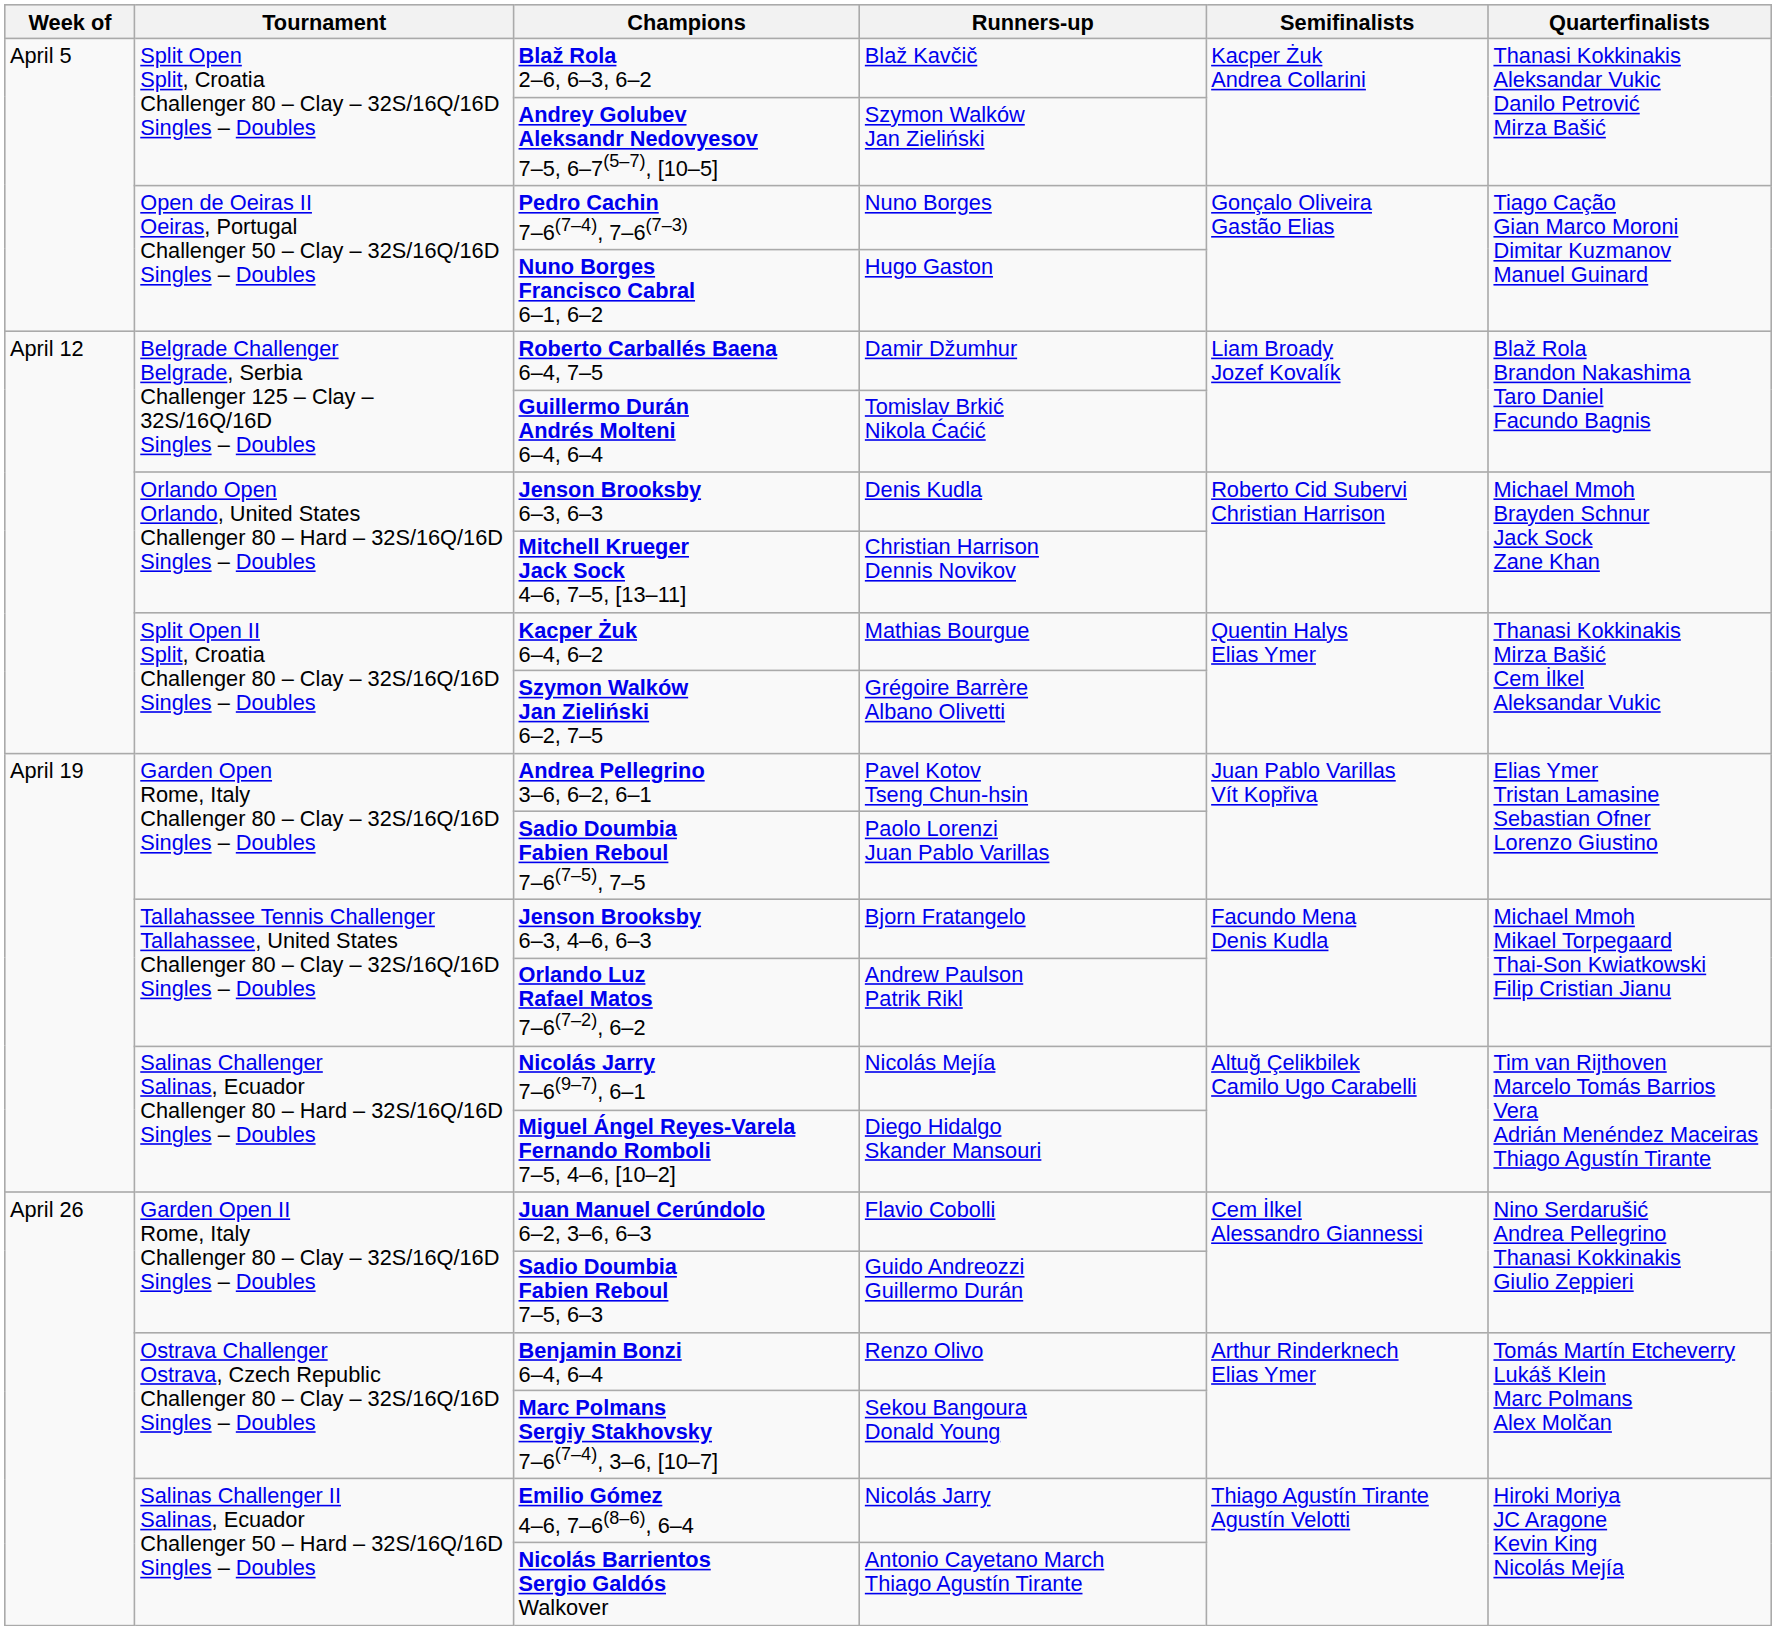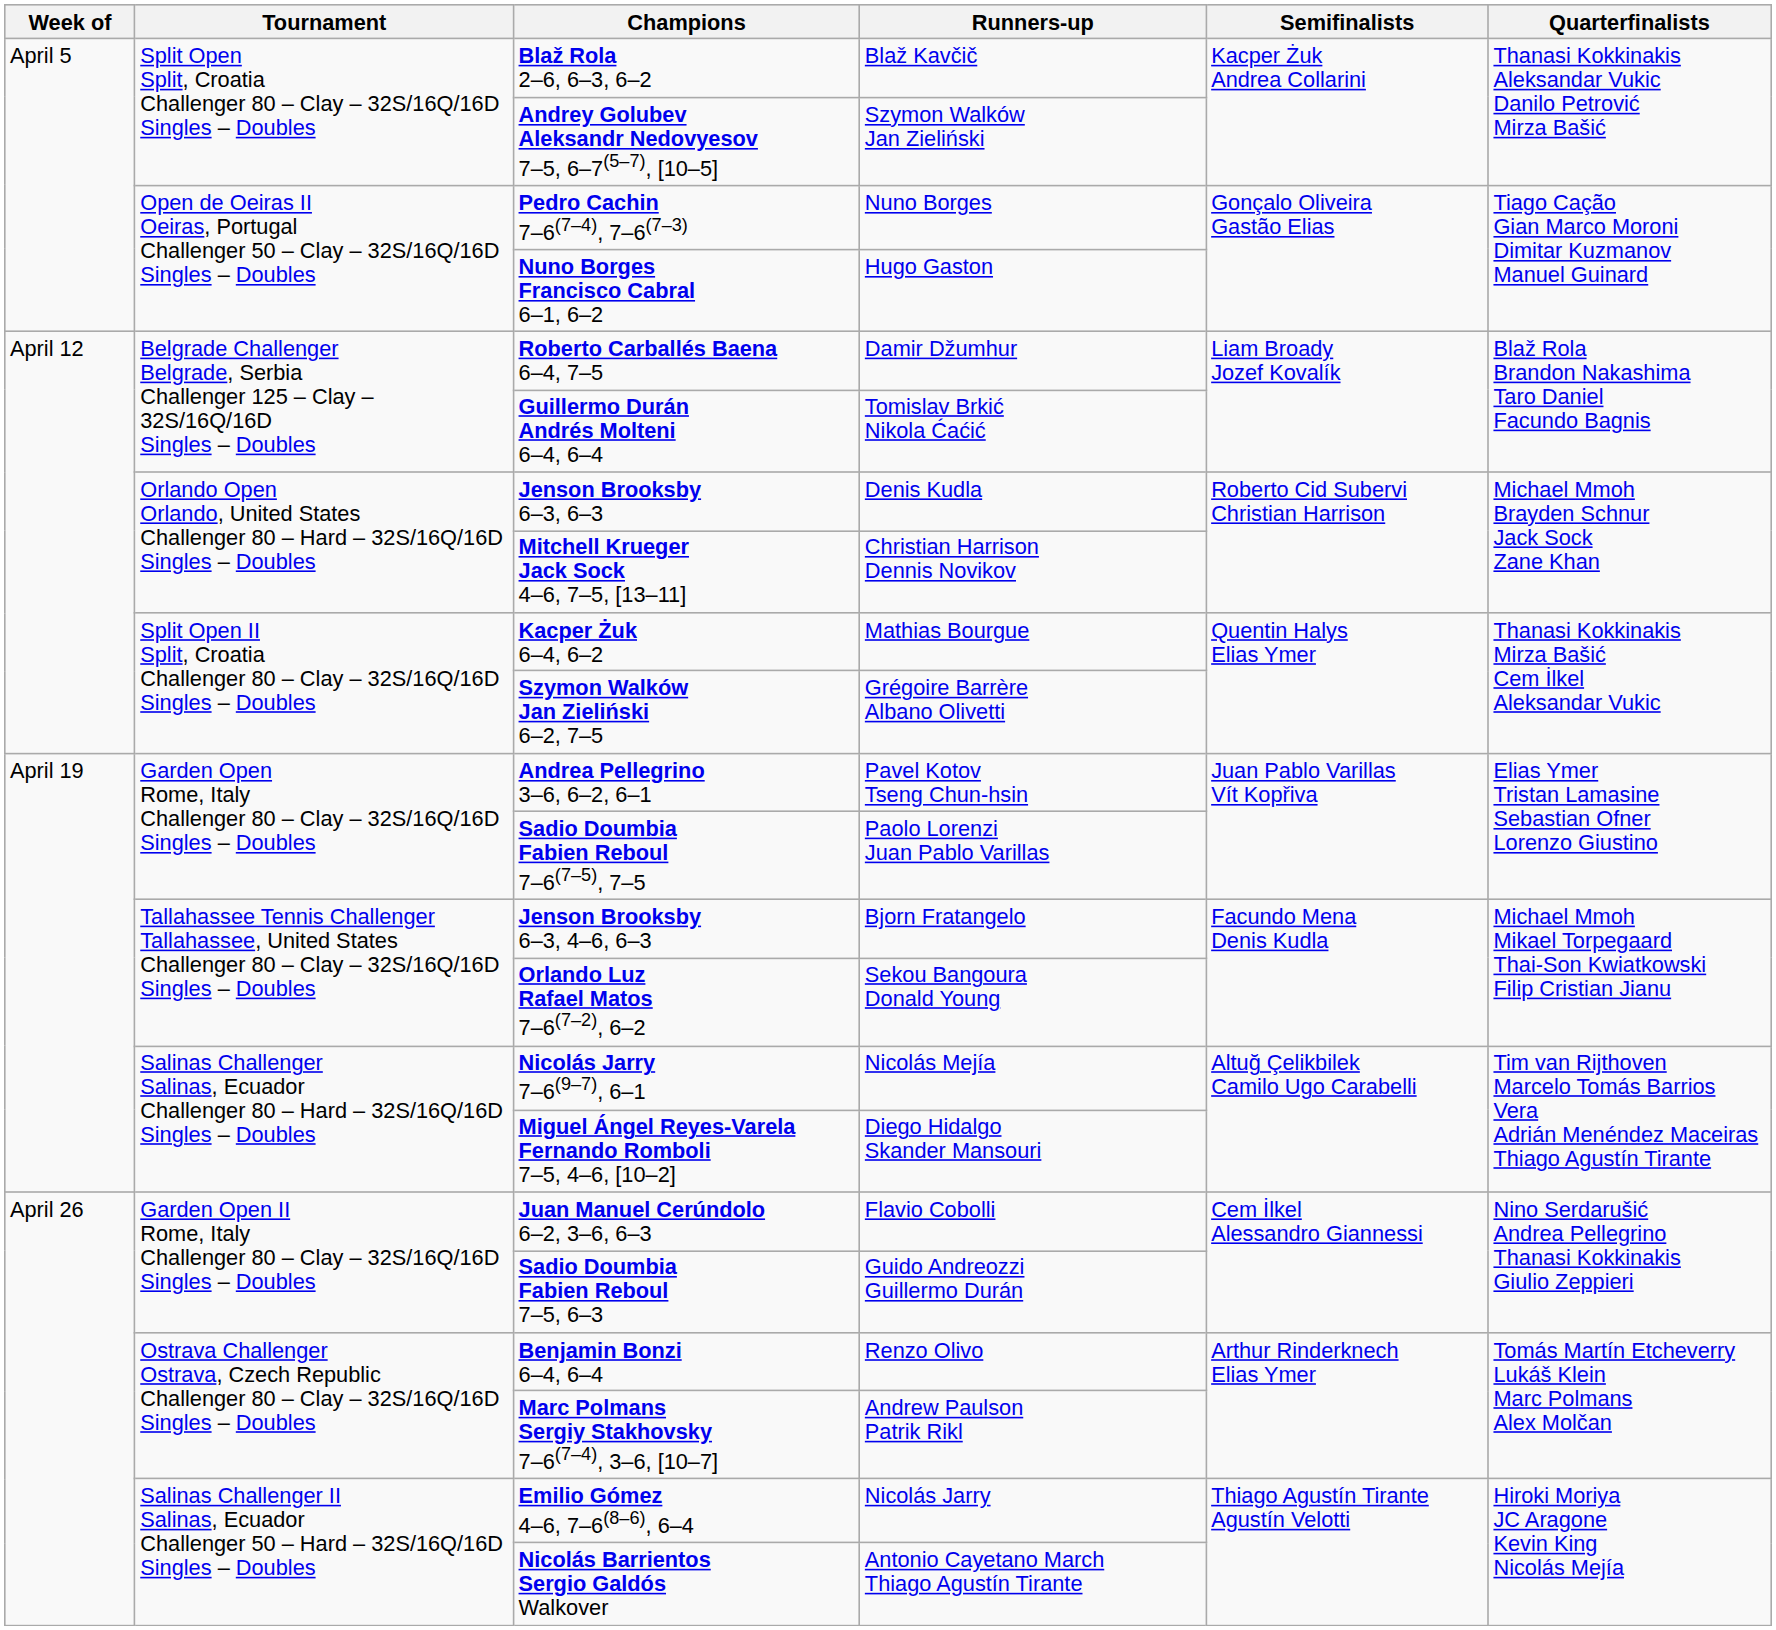 <table class="wikitable" style="font-size:85%;">
 <tr>
 <th width="75">Week of</th>
 <th width="230">Tournament</th>
 <th width="210">Champions</th>
 <th width="210">Runners-up</th>
 <th width="170">Semifinalists</th>
 <th width="170">Quarterfinalists</th>
 </tr>
 <tr valign=top>
 <td rowspan=4>April 5</td>
 <td rowspan=2><a href='#'>Split Open</a><br><a href='#'>Split</a>, Croatia <br> Challenger 80 – Clay – 32S/16Q/16D<br><a href='#'>Singles</a> – <a href='#'>Doubles</a></td>
 <td> <strong><a href='#'>Blaž Rola</a></strong><br>2–6, 6–3, 6–2</td>
 <td> <a href='#'>Blaž Kavčič</a></td>
 <td rowspan=2> <a href='#'>Kacper Żuk</a> <br>  <a href='#'>Andrea Collarini</a></td>
 <td rowspan=2> <a href='#'>Thanasi Kokkinakis</a> <br> <a href='#'>Aleksandar Vukic</a> <br> <a href='#'>Danilo Petrović</a> <br>  <a href='#'>Mirza Bašić</a></td>
 </tr>
 <tr valign=top>
 <td> <strong><a href='#'>Andrey Golubev</a></strong><br> <strong><a href='#'>Aleksandr Nedovyesov</a></strong><br>7–5, 6–7<sup>(5–7)</sup>, [10–5]</td>
 <td> <a href='#'>Szymon Walków</a><br> <a href='#'>Jan Zieliński</a></td>
 </tr>
 <tr valign=top>
 <td rowspan=2><a href='#'>Open de Oeiras II</a><br><a href='#'>Oeiras</a>, Portugal <br> Challenger 50 – Clay – 32S/16Q/16D<br><a href='#'>Singles</a> – <a href='#'>Doubles</a></td>
 <td> <strong><a href='#'>Pedro Cachin</a></strong><br>7–6<sup>(7–4)</sup>, 7–6<sup>(7–3)</sup></td>
 <td> <a href='#'>Nuno Borges</a></td>
 <td rowspan=2> <a href='#'>Gonçalo Oliveira</a> <br>  <a href='#'>Gastão Elias</a></td>
 <td rowspan=2> <a href='#'>Tiago Cação</a> <br>  <a href='#'>Gian Marco Moroni</a> <br> <a href='#'>Dimitar Kuzmanov</a> <br> <a href='#'>Manuel Guinard</a></td>
 </tr>
 <tr valign=top>
 <td> <strong><a href='#'>Nuno Borges</a></strong><br> <strong><a href='#'>Francisco Cabral</a></strong><br>6–1, 6–2</td>
 <td> <a href='#'>Hugo Gaston</a></td>
 </tr>
 <tr valign=top>
 <td rowspan=6>April 12</td>
 <td rowspan=2><a href='#'>Belgrade Challenger</a><br><a href='#'>Belgrade</a>, Serbia <br> Challenger 125 – Clay – 32S/16Q/16D<br><a href='#'>Singles</a> – <a href='#'>Doubles</a></td>
 <td> <strong><a href='#'>Roberto Carballés Baena</a></strong><br>6–4, 7–5</td>
 <td> <a href='#'>Damir Džumhur</a></td>
 <td rowspan=2> <a href='#'>Liam Broady</a> <br>  <a href='#'>Jozef Kovalík</a></td>
 <td rowspan=2> <a href='#'>Blaž Rola</a> <br>  <a href='#'>Brandon Nakashima</a> <br> <a href='#'>Taro Daniel</a> <br>  <a href='#'>Facundo Bagnis</a></td>
 </tr>
 <tr valign=top>
 <td> <strong><a href='#'>Guillermo Durán</a></strong><br> <strong><a href='#'>Andrés Molteni</a></strong><br>6–4, 6–4</td>
 <td> <a href='#'>Tomislav Brkić</a><br> <a href='#'>Nikola Ćaćić</a></td>
 </tr>
 <tr valign=top>
 <td rowspan=2><a href='#'>Orlando Open</a><br><a href='#'>Orlando</a>, United States <br> Challenger 80 – Hard – 32S/16Q/16D<br><a href='#'>Singles</a> – <a href='#'>Doubles</a></td>
 <td> <strong><a href='#'>Jenson Brooksby</a></strong><br>6–3, 6–3</td>
 <td> <a href='#'>Denis Kudla</a></td>
 <td rowspan=2> <a href='#'>Roberto Cid Subervi</a> <br>  <a href='#'>Christian Harrison</a></td>
 <td rowspan=2> <a href='#'>Michael Mmoh</a> <br>  <a href='#'>Brayden Schnur</a> <br> <a href='#'>Jack Sock</a> <br>  <a href='#'>Zane Khan</a></td>
 </tr>
 <tr valign=top>
 <td> <strong><a href='#'>Mitchell Krueger</a></strong><br> <strong><a href='#'>Jack Sock</a></strong><br>4–6, 7–5, [13–11]</td>
 <td> <a href='#'>Christian Harrison</a><br> <a href='#'>Dennis Novikov</a></td>
 </tr>
 <tr valign=top>
 <td rowspan=2><a href='#'>Split Open II</a><br><a href='#'>Split</a>, Croatia <br> Challenger 80 – Clay – 32S/16Q/16D<br><a href='#'>Singles</a> – <a href='#'>Doubles</a></td>
 <td> <strong><a href='#'>Kacper Żuk</a></strong><br>6–4, 6–2</td>
 <td> <a href='#'>Mathias Bourgue</a></td>
 <td rowspan=2> <a href='#'>Quentin Halys</a> <br>  <a href='#'>Elias Ymer</a></td>
 <td rowspan=2> <a href='#'>Thanasi Kokkinakis</a> <br> <a href='#'>Mirza Bašić</a> <br> <a href='#'>Cem İlkel</a> <br>  <a href='#'>Aleksandar Vukic</a></td>
 </tr>
 <tr valign=top>
 <td> <strong><a href='#'>Szymon Walków</a></strong><br> <strong><a href='#'>Jan Zieliński</a></strong><br>6–2, 7–5</td>
 <td> <a href='#'>Grégoire Barrère</a><br> <a href='#'>Albano Olivetti</a></td>
 </tr>
 <tr valign=top>
 <td rowspan=6>April 19</td>
 <td rowspan=2><a href='#'>Garden Open</a><br>Rome, Italy <br> Challenger 80 – Clay – 32S/16Q/16D<br><a href='#'>Singles</a> – <a href='#'>Doubles</a></td>
 <td> <strong><a href='#'>Andrea Pellegrino</a></strong><br>3–6, 6–2, 6–1</td>
 <td> <a href='#'>Pavel Kotov</a><br> <a href='#'>Tseng Chun-hsin</a></td>
 <td rowspan=2> <a href='#'>Juan Pablo Varillas</a> <br>  <a href='#'>Vít Kopřiva</a></td>
 <td rowspan=2> <a href='#'>Elias Ymer</a> <br> <a href='#'>Tristan Lamasine</a> <br> <a href='#'>Sebastian Ofner</a> <br>  <a href='#'>Lorenzo Giustino</a></td>
 </tr>
 <tr valign=top>
 <td> <strong><a href='#'>Sadio Doumbia</a></strong><br> <strong><a href='#'>Fabien Reboul</a></strong><br>7–6<sup>(7–5)</sup>, 7–5</td>
 <td> <a href='#'>Paolo Lorenzi</a><br> <a href='#'>Juan Pablo Varillas</a></td>
 </tr>
 <tr valign=top>
 <td rowspan=2><a href='#'>Tallahassee Tennis Challenger</a><br><a href='#'>Tallahassee</a>, United States <br> Challenger 80 – Clay – 32S/16Q/16D<br><a href='#'>Singles</a> – <a href='#'>Doubles</a></td>
 <td> <strong><a href='#'>Jenson Brooksby</a></strong><br>6–3, 4–6, 6–3</td>
 <td> <a href='#'>Bjorn Fratangelo</a></td>
 <td rowspan=2> <a href='#'>Facundo Mena</a> <br>  <a href='#'>Denis Kudla</a></td>
 <td rowspan=2> <a href='#'>Michael Mmoh</a> <br> <a href='#'>Mikael Torpegaard</a> <br> <a href='#'>Thai-Son Kwiatkowski</a> <br>  <a href='#'>Filip Cristian Jianu</a></td>
 </tr>
 <tr valign=top>
 <td> <strong><a href='#'>Orlando Luz</a></strong><br> <strong><a href='#'>Rafael Matos</a></strong><br>7–6<sup>(7–2)</sup>, 6–2</td>
-<td> <a href='#'>Andrew Paulson</a><br> <a href='#'>Patrik Rikl</a></td>
+<td> <a href='#'>Sekou Bangoura</a><br> <a href='#'>Donald Young</a></td>
 </tr>
 <tr valign=top>
 <td rowspan=2><a href='#'>Salinas Challenger</a><br><a href='#'>Salinas</a>, Ecuador <br> Challenger 80 – Hard – 32S/16Q/16D<br><a href='#'>Singles</a> – <a href='#'>Doubles</a></td>
 <td> <strong><a href='#'>Nicolás Jarry</a></strong><br>7–6<sup>(9–7)</sup>, 6–1</td>
 <td> <a href='#'>Nicolás Mejía</a></td>
 <td rowspan=2> <a href='#'>Altuğ Çelikbilek</a> <br>  <a href='#'>Camilo Ugo Carabelli</a></td>
 <td rowspan=2> <a href='#'>Tim van Rijthoven</a> <br> <a href='#'>Marcelo Tomás Barrios Vera</a> <br> <a href='#'>Adrián Menéndez Maceiras</a> <br>  <a href='#'>Thiago Agustín Tirante</a></td>
 </tr>
 <tr valign=top>
 <td> <strong><a href='#'>Miguel Ángel Reyes-Varela</a></strong><br> <strong><a href='#'>Fernando Romboli</a></strong><br>7–5, 4–6, [10–2]</td>
 <td> <a href='#'>Diego Hidalgo</a><br> <a href='#'>Skander Mansouri</a></td>
 </tr>
 <tr valign=top>
 <td rowspan=6>April 26</td>
 <td rowspan=2><a href='#'>Garden Open II</a><br>Rome, Italy <br> Challenger 80 – Clay – 32S/16Q/16D<br><a href='#'>Singles</a> – <a href='#'>Doubles</a></td>
 <td> <strong><a href='#'>Juan Manuel Cerúndolo</a></strong><br>6–2, 3–6, 6–3</td>
 <td> <a href='#'>Flavio Cobolli</a></td>
 <td rowspan=2> <a href='#'>Cem İlkel</a> <br>  <a href='#'>Alessandro Giannessi</a></td>
 <td rowspan=2> <a href='#'>Nino Serdarušić</a> <br>  <a href='#'>Andrea Pellegrino</a> <br>  <a href='#'>Thanasi Kokkinakis</a> <br>  <a href='#'>Giulio Zeppieri</a></td>
 </tr>
 <tr valign=top>
 <td> <strong><a href='#'>Sadio Doumbia</a></strong><br> <strong><a href='#'>Fabien Reboul</a></strong><br>7–5, 6–3</td>
 <td> <a href='#'>Guido Andreozzi</a><br> <a href='#'>Guillermo Durán</a></td>
 </tr>
 <tr valign=top>
 <td rowspan=2><a href='#'>Ostrava Challenger</a><br><a href='#'>Ostrava</a>, Czech Republic <br> Challenger 80 – Clay – 32S/16Q/16D<br><a href='#'>Singles</a> – <a href='#'>Doubles</a></td>
 <td> <strong><a href='#'>Benjamin Bonzi</a></strong><br>6–4, 6–4</td>
 <td> <a href='#'>Renzo Olivo</a></td>
 <td rowspan=2> <a href='#'>Arthur Rinderknech</a> <br>  <a href='#'>Elias Ymer</a></td>
 <td rowspan=2> <a href='#'>Tomás Martín Etcheverry</a> <br> <a href='#'>Lukáš Klein</a> <br> <a href='#'>Marc Polmans</a> <br>  <a href='#'>Alex Molčan</a></td>
 </tr>
 <tr valign=top>
 <td> <strong><a href='#'>Marc Polmans</a></strong><br> <strong><a href='#'>Sergiy Stakhovsky</a></strong><br>7–6<sup>(7–4)</sup>, 3–6, [10–7]</td>
-<td> <a href='#'>Sekou Bangoura</a><br> <a href='#'>Donald Young</a></td>
+<td> <a href='#'>Andrew Paulson</a><br> <a href='#'>Patrik Rikl</a></td>
 </tr>
 <tr valign=top>
 <td rowspan=2><a href='#'>Salinas Challenger II</a><br><a href='#'>Salinas</a>, Ecuador <br> Challenger 50 – Hard – 32S/16Q/16D<br><a href='#'>Singles</a> – <a href='#'>Doubles</a></td>
 <td> <strong><a href='#'>Emilio Gómez</a></strong><br>4–6, 7–6<sup>(8–6)</sup>, 6–4</td>
 <td> <a href='#'>Nicolás Jarry</a></td>
 <td rowspan=2> <a href='#'>Thiago Agustín Tirante</a> <br>  <a href='#'>Agustín Velotti</a></td>
 <td rowspan=2> <a href='#'>Hiroki Moriya</a> <br>  <a href='#'>JC Aragone</a> <br> <a href='#'>Kevin King</a> <br>  <a href='#'>Nicolás Mejía</a></td>
 </tr>
 <tr valign=top>
 <td> <strong><a href='#'>Nicolás Barrientos</a></strong><br> <strong><a href='#'>Sergio Galdós</a></strong><br>Walkover</td>
 <td> <a href='#'>Antonio Cayetano March</a><br> <a href='#'>Thiago Agustín Tirante</a></td>
 </tr>
 </table>
